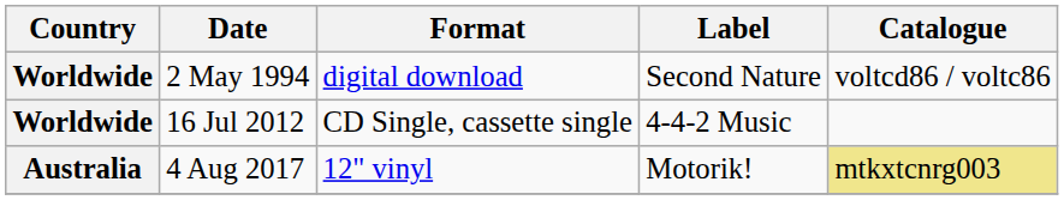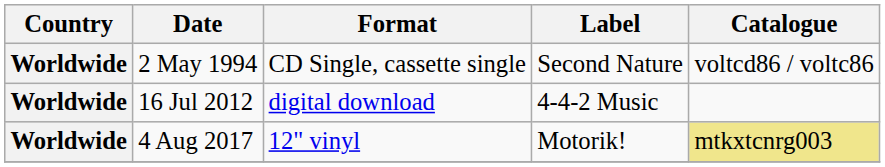 <table class="wikitable plainrowheaders">
 <tr>
 <th scope="col">Country</th>
 <th scope="col">Date</th>
 <th scope="col">Format</th>
 <th scope="col">Label</th>
 <th scope="col">Catalogue</th>
 </tr>
 <tr>
 <th scope="row">Worldwide</th>
 <td>2 May 1994</td>
-<td rowspan="1"><a href='#'>digital download</a></td>
+<td rowspan="1">CD Single, cassette single</td>
 <td rowspan="1">Second Nature</td>
 <td>voltcd86 / voltc86</td>
 </tr>
 <tr>
 <th scope="row">Worldwide</th>
 <td>16 Jul 2012</td>
-<td rowspan="1">CD Single, cassette single</td>
+<td rowspan="1"><a href='#'>digital download</a></td>
 <td rowspan="1">4-4-2 Music</td>
 <td></td>
 </tr>
 <tr>
-<th scope="row">Australia</th>
+<th scope="row">Worldwide</th>
 <td>4 Aug 2017</td>
 <td rowspan="1"><a href='#'>12" vinyl</a></td>
 <td rowspan="1">Motorik!</td>
 <td style="background: khaki;">mtkxtcnrg003</td>
 </tr>
 <tr>
 </tr>
 </table>
